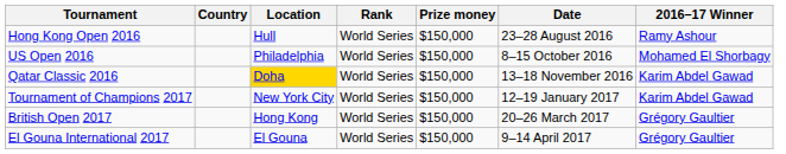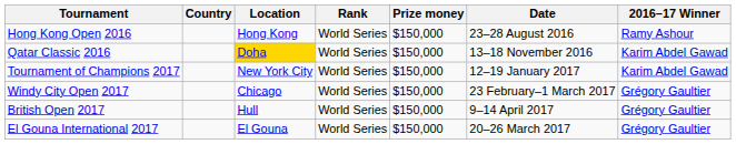 <table class=wikitable>
 <tr>
 <th>Tournament</th>
 <th>Country</th>
 <th>Location</th>
 <th>Rank</th>
 <th>Prize money</th>
 <th>Date</th>
 <th>2016–17 Winner</th>
 </tr>
 <tr>
 <td><a href='#'>Hong Kong Open</a> <a href='#'>2016</a></td>
 <td></td>
-<td><a href='#'>Hull</a></td>
+<td><a href='#'>Hong Kong</a></td>
 <td>World Series</td>
 <td>$150,000</td>
 <td>23–28 August 2016</td>
 <td> <a href='#'>Ramy Ashour</a></td>
-</tr>
-<tr>
-<td><a href='#'>US Open</a> <a href='#'>2016</a></td>
-<td></td>
-<td><a href='#'>Philadelphia</a></td>
-<td>World Series</td>
-<td>$150,000</td>
-<td>8–15 October 2016</td>
-<td> <a href='#'>Mohamed El Shorbagy</a></td>
 </tr>
 <tr>
 <td><a href='#'>Qatar Classic</a> <a href='#'>2016</a></td>
 <td></td>
 <td style="background: gold;"><a href='#'>Doha</a></td>
 <td>World Series</td>
 <td>$150,000</td>
 <td>13–18 November 2016</td>
 <td> <a href='#'>Karim Abdel Gawad</a></td>
 </tr>
 <tr>
 <td><a href='#'>Tournament of Champions</a> <a href='#'>2017</a></td>
 <td></td>
 <td><a href='#'>New York City</a></td>
 <td>World Series</td>
 <td>$150,000</td>
 <td>12–19 January 2017</td>
 <td> <a href='#'>Karim Abdel Gawad</a></td>
 </tr>
 <tr>
+<td><a href='#'>Windy City Open</a> <a href='#'>2017</a></td>
+<td></td>
+<td><a href='#'>Chicago</a></td>
+<td>World Series</td>
+<td>$150,000</td>
+<td>23 February–1 March 2017</td>
+<td> <a href='#'>Grégory Gaultier</a></td>
+</tr>
+<tr>
 <td><a href='#'>British Open</a> <a href='#'>2017</a></td>
 <td></td>
-<td><a href='#'>Hong Kong</a></td>
+<td><a href='#'>Hull</a></td>
 <td>World Series</td>
 <td>$150,000</td>
-<td>20–26 March 2017</td>
+<td>9–14 April 2017</td>
 <td> <a href='#'>Grégory Gaultier</a></td>
 </tr>
 <tr>
 <td><a href='#'>El Gouna International</a> <a href='#'>2017</a></td>
 <td></td>
 <td><a href='#'>El Gouna</a></td>
 <td>World Series</td>
 <td>$150,000</td>
-<td>9–14 April 2017</td>
+<td>20–26 March 2017</td>
 <td> <a href='#'>Grégory Gaultier</a></td>
 </tr>
 </table>
